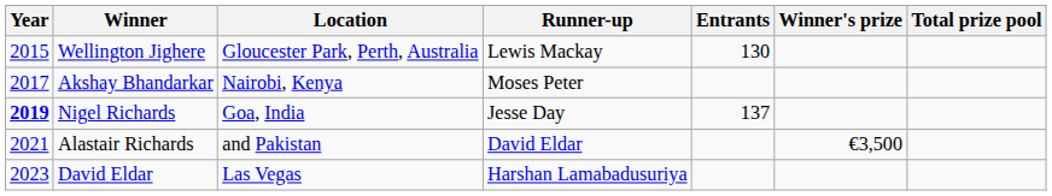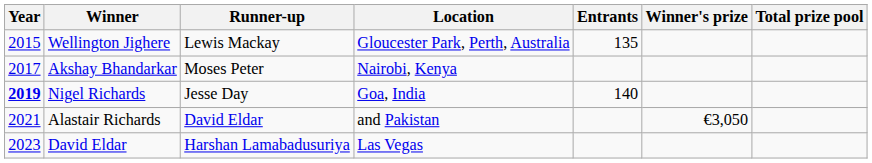 <table class="wikitable sortable">
 <tr>
 <th>Year</th>
 <th>Winner</th>
+<th>Runner-up</th>
 <th>Location</th>
-<th>Runner-up</th>
 <th>Entrants</th>
 <th>Winner's prize</th>
 <th>Total prize pool</th>
 </tr>
 <tr>
 <td><a href='#'>2015</a></td>
 <td> <a href='#'>Wellington Jighere</a></td>
+<td> Lewis Mackay</td>
 <td><a href='#'>Gloucester Park</a>, <a href='#'>Perth</a>, <a href='#'>Australia</a></td>
-<td> Lewis Mackay</td>
-<td align="right">130</td>
+<td align="right">135</td>
 <td align="right"></td>
 <td align="right"></td>
 </tr>
 <tr>
 <td><a href='#'>2017</a></td>
 <td> <a href='#'>Akshay Bhandarkar</a></td>
+<td> Moses Peter</td>
 <td><a href='#'>Nairobi</a>, <a href='#'>Kenya</a></td>
-<td> Moses Peter</td>
 <td align="right"></td>
 <td align="right"></td>
 <td align="right"></td>
 </tr>
 <tr>
 <td><strong><a href='#'>2019</a></strong></td>
 <td><a href='#'>Nigel Richards</a></td>
+<td> Jesse Day</td>
 <td><a href='#'>Goa</a>, <a href='#'>India</a></td>
-<td> Jesse Day</td>
-<td align="right">137</td>
+<td align="right">140</td>
 <td align="right"></td>
 <td align="right"></td>
 </tr>
 <tr>
 <td><a href='#'>2021</a></td>
 <td>Alastair Richards</td>
+<td> <a href='#'>David Eldar</a></td>
 <td> and <a href='#'>Pakistan</a></td>
-<td> <a href='#'>David Eldar</a></td>
 <td align="right"></td>
-<td align="right">€3,500</td>
+<td align="right">€3,050</td>
 <td align="right"></td>
 </tr>
 <tr>
 <td><a href='#'>2023</a></td>
 <td> <a href='#'>David Eldar</a></td>
+<td> <a href='#'>Harshan Lamabadusuriya</a></td>
 <td><a href='#'>Las Vegas</a></td>
-<td> <a href='#'>Harshan Lamabadusuriya</a></td>
 <td align="right"></td>
 <td align="right"></td>
 <td align="right"></td>
 </tr>
 </table>
